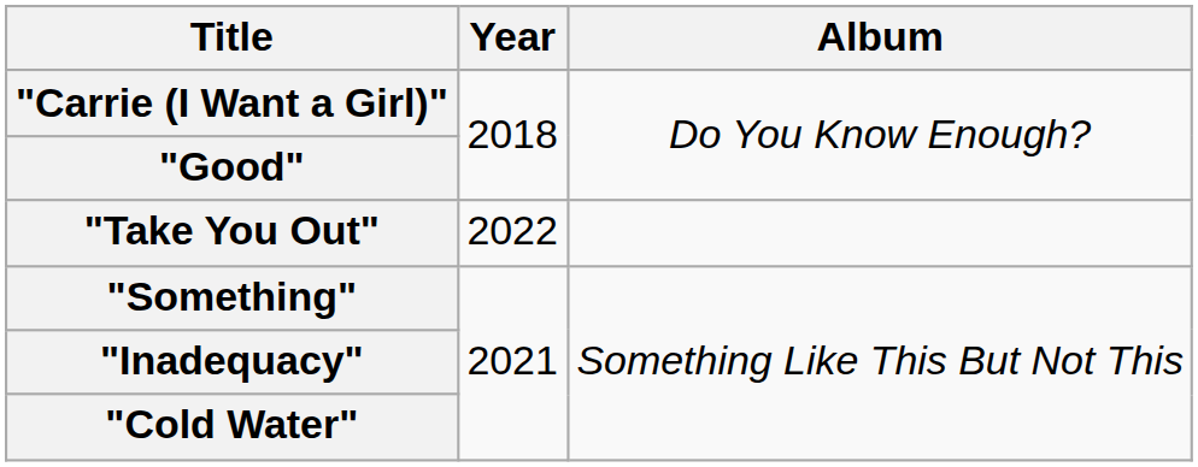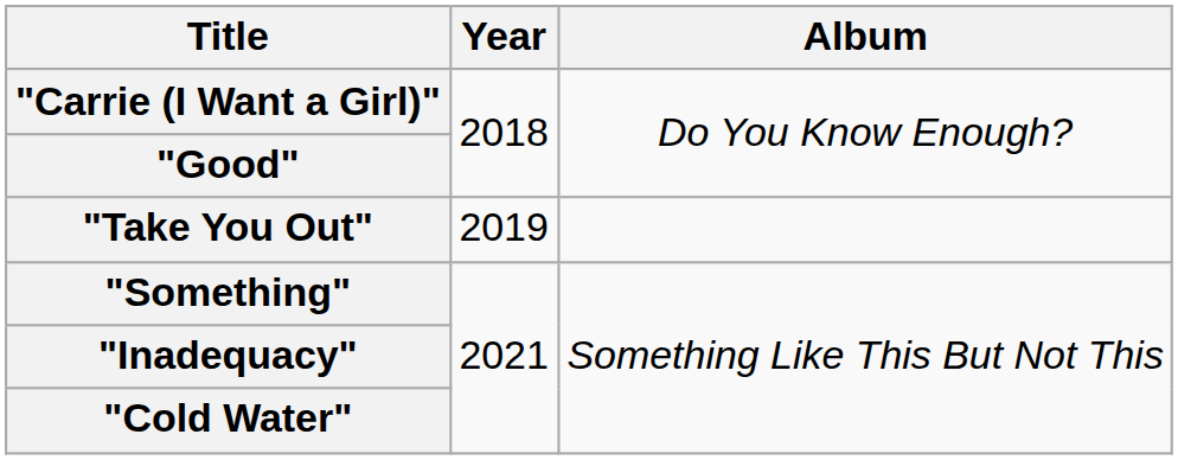 <table class="wikitable plainrowheaders" style="text-align:center;">
 <tr>
 <th>Title</th>
 <th>Year</th>
 <th>Album</th>
 </tr>
 <tr>
 <th scope="row">"Carrie (I Want a Girl)"</th>
 <td rowspan="2">2018</td>
 <td rowspan="2"><em>Do You Know Enough?</em></td>
 </tr>
 <tr>
 <th scope="row">"Good"</th>
 </tr>
 <tr>
 <th scope="row">"Take You Out"</th>
-<td>2022</td>
+<td>2019</td>
 <td></td>
 </tr>
 <tr>
 <th scope="row">"Something"</th>
 <td rowspan="3">2021</td>
 <td rowspan="3"><em>Something Like This But Not This</em></td>
 </tr>
 <tr>
 <th scope="row">"Inadequacy"</th>
 </tr>
 <tr>
 <th scope="row">"Cold Water"</th>
 </tr>
 </table>
